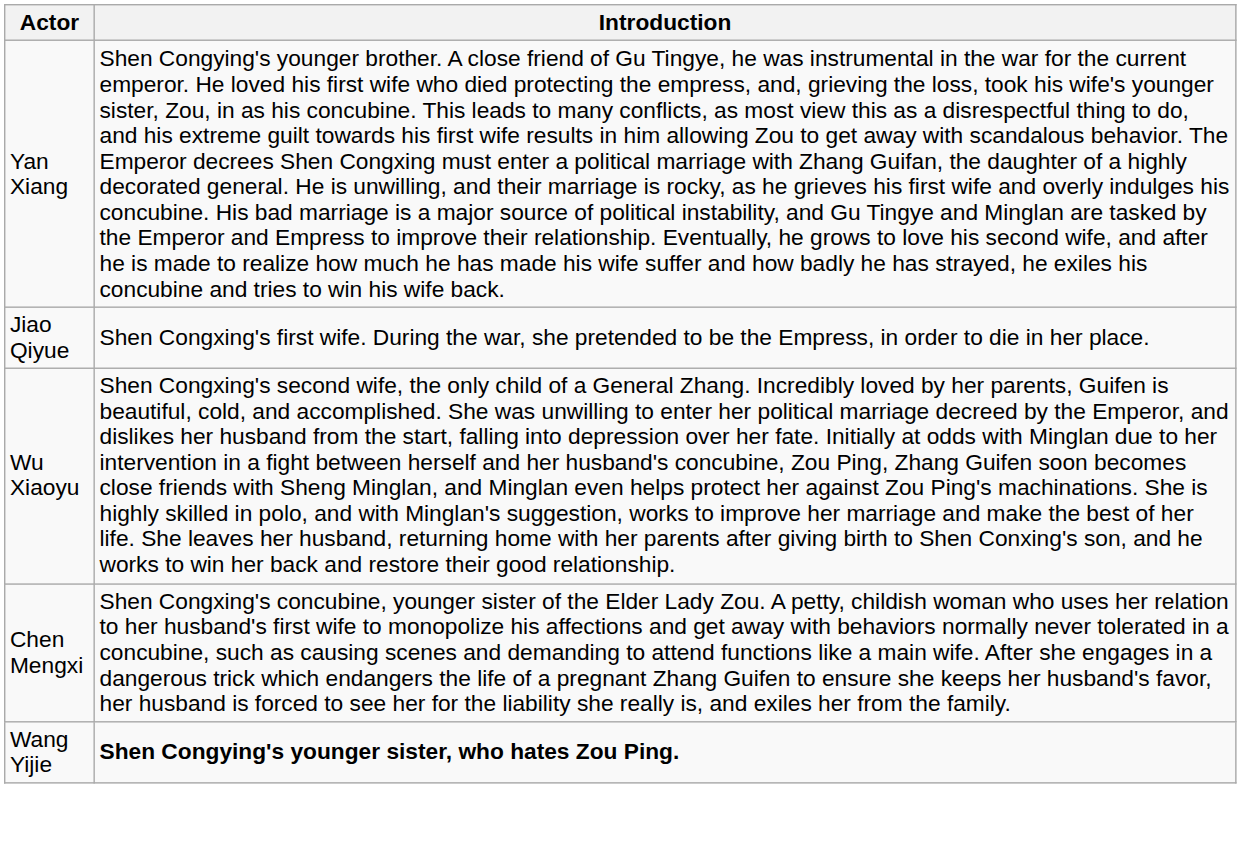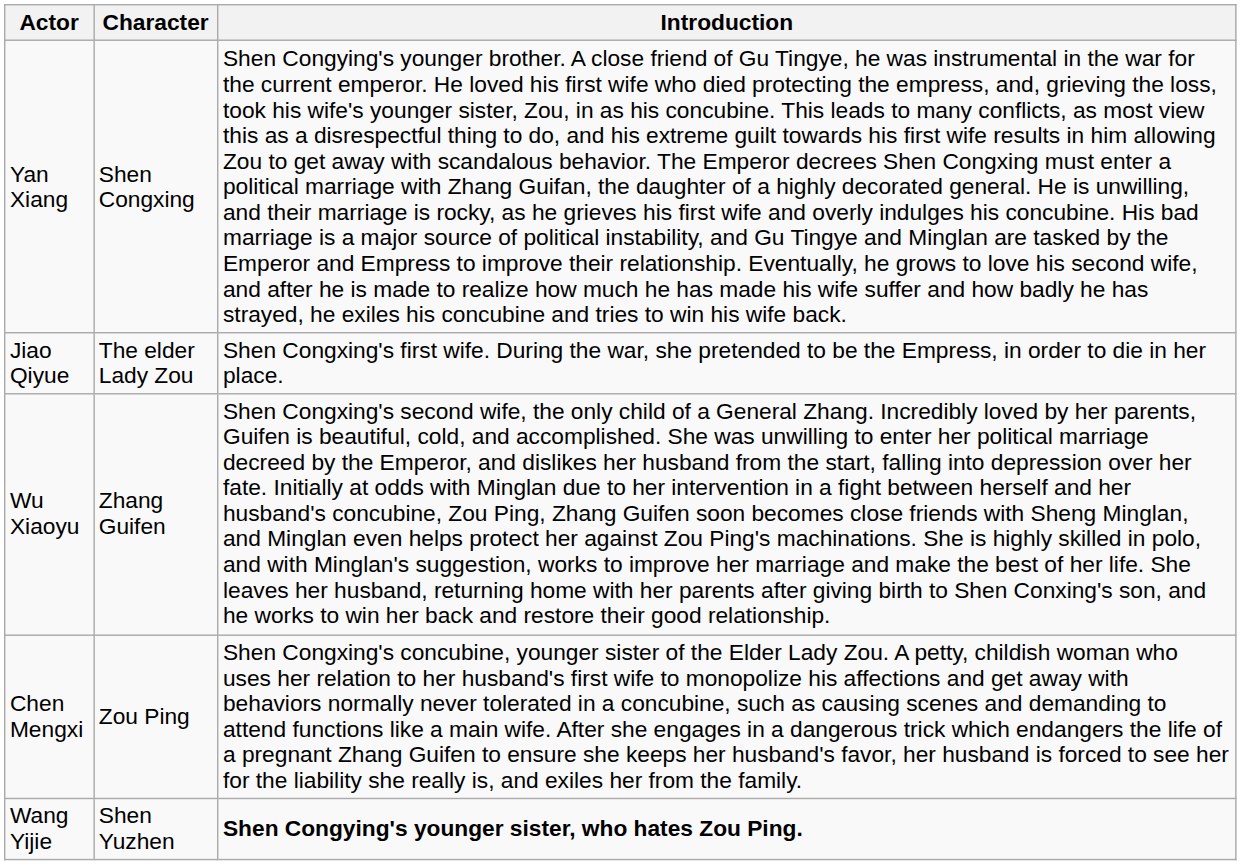 <table class="wikitable">
 <tr>
 <th>Actor</th>
+<th>Character</th>
 <th>Introduction</th>
 </tr>
 <tr>
 <td>Yan Xiang</td>
+<td>Shen Congxing</td>
 <td>Shen Congying's younger brother. A close friend of Gu Tingye, he was instrumental in the war for the current emperor. He loved his first wife who died protecting the empress, and, grieving the loss, took his wife's younger sister, Zou, in as his concubine. This leads to many conflicts, as most view this as a disrespectful thing to do, and his extreme guilt towards his first wife results in him allowing Zou to get away with scandalous behavior. The Emperor decrees Shen Congxing must enter a political marriage with Zhang Guifan, the daughter of a highly decorated general. He is unwilling, and their marriage is rocky, as he grieves his first wife and overly indulges his concubine. His bad marriage is a major source of political instability, and Gu Tingye and Minglan are tasked by the Emperor and Empress to improve their relationship. Eventually, he grows to love his second wife, and after he is made to realize how much he has made his wife suffer and how badly he has strayed, he exiles his concubine and tries to win his wife back.</td>
 </tr>
 <tr>
 <td>Jiao Qiyue</td>
+<td>The elder Lady Zou</td>
 <td>Shen Congxing's first wife. During the war, she pretended to be the Empress, in order to die in her place.</td>
 </tr>
 <tr>
 <td>Wu Xiaoyu</td>
+<td>Zhang Guifen</td>
 <td>Shen Congxing's second wife, the only child of a General Zhang. Incredibly loved by her parents, Guifen is beautiful, cold, and accomplished. She was unwilling to enter her political marriage decreed by the Emperor, and dislikes her husband from the start, falling into depression over her fate. Initially at odds with Minglan due to her intervention in a fight between herself and her husband's concubine, Zou Ping, Zhang Guifen soon becomes close friends with Sheng Minglan, and Minglan even helps protect her against Zou Ping's machinations. She is highly skilled in polo, and with Minglan's suggestion, works to improve her marriage and make the best of her life. She leaves her husband, returning home with her parents after giving birth to Shen Conxing's son, and he works to win her back and restore their good relationship.</td>
 </tr>
 <tr>
 <td>Chen Mengxi</td>
+<td>Zou Ping</td>
 <td>Shen Congxing's concubine, younger sister of the Elder Lady Zou. A petty, childish woman who uses her relation to her husband's first wife to monopolize his affections and get away with behaviors normally never tolerated in a concubine, such as causing scenes and demanding to attend functions like a main wife. After she engages in a dangerous trick which endangers the life of a pregnant Zhang Guifen to ensure she keeps her husband's favor, her husband is forced to see her for the liability she really is, and exiles her from the family.</td>
 </tr>
 <tr>
 <td>Wang Yijie</td>
+<td>Shen Yuzhen</td>
 <td><strong>Shen Congying's younger sister, who hates Zou Ping.</strong></td>
 </tr>
 </table>
